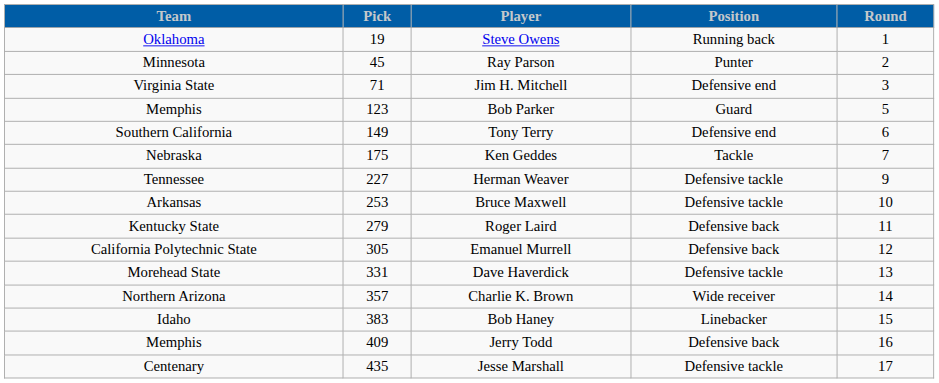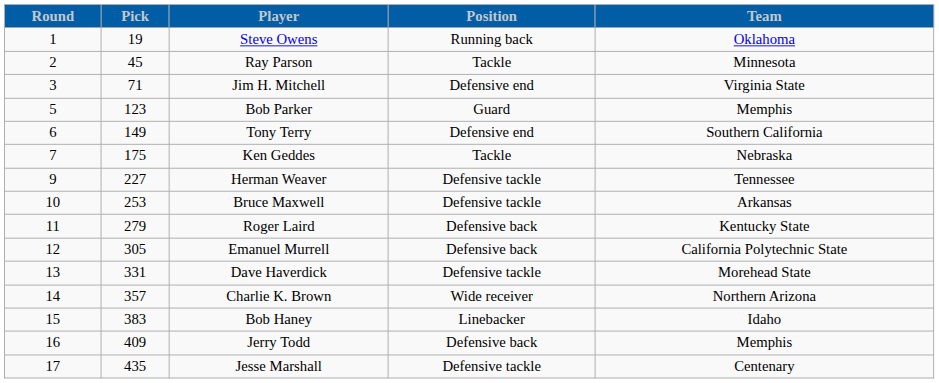 <table class="wikitable" width="80%">
 <tr align="center"  style="background:#005da6;color:#c4c8cb;">
-<td><strong>Team</strong></td>
+<td><strong>Round</strong></td>
 <td><strong>Pick</strong></td>
 <td><strong>Player</strong></td>
 <td><strong>Position</strong></td>
-<td><strong>Round</strong></td>
+<td><strong>Team</strong></td>
 </tr>
 <tr align="center" bgcolor="">
-<td><a href='#'>Oklahoma</a></td>
+<td>1</td>
 <td>19</td>
 <td><a href='#'>Steve Owens</a></td>
 <td>Running back</td>
-<td>1</td>
+<td><a href='#'>Oklahoma</a></td>
 </tr>
 <tr align="center" bgcolor="">
-<td>Minnesota</td>
+<td>2</td>
 <td>45</td>
 <td>Ray Parson</td>
-<td>Punter</td>
-<td>2</td>
+<td>Tackle</td>
+<td>Minnesota</td>
 </tr>
 <tr align="center" bgcolor="">
-<td>Virginia State</td>
+<td>3</td>
 <td>71</td>
 <td>Jim H. Mitchell</td>
 <td>Defensive end</td>
-<td>3</td>
+<td>Virginia State</td>
 </tr>
 <tr align="center" bgcolor="">
-<td>Memphis</td>
+<td>5</td>
 <td>123</td>
 <td>Bob Parker</td>
 <td>Guard</td>
-<td>5</td>
+<td>Memphis</td>
 </tr>
 <tr align="center" bgcolor="">
-<td>Southern California</td>
+<td>6</td>
 <td>149</td>
 <td>Tony Terry</td>
 <td>Defensive end</td>
-<td>6</td>
+<td>Southern California</td>
 </tr>
 <tr align="center" bgcolor="">
-<td>Nebraska</td>
+<td>7</td>
 <td>175</td>
 <td>Ken Geddes</td>
 <td>Tackle</td>
-<td>7</td>
+<td>Nebraska</td>
 </tr>
 <tr align="center" bgcolor="">
-<td>Tennessee</td>
+<td>9</td>
 <td>227</td>
 <td>Herman Weaver</td>
 <td>Defensive tackle</td>
-<td>9</td>
+<td>Tennessee</td>
 </tr>
 <tr align="center" bgcolor="">
-<td>Arkansas</td>
+<td>10</td>
 <td>253</td>
 <td>Bruce Maxwell</td>
 <td>Defensive tackle</td>
-<td>10</td>
+<td>Arkansas</td>
 </tr>
 <tr align="center" bgcolor="">
-<td>Kentucky State</td>
+<td>11</td>
 <td>279</td>
 <td>Roger Laird</td>
 <td>Defensive back</td>
-<td>11</td>
+<td>Kentucky State</td>
 </tr>
 <tr align="center" bgcolor="">
-<td>California Polytechnic State</td>
+<td>12</td>
 <td>305</td>
 <td>Emanuel Murrell</td>
 <td>Defensive back</td>
-<td>12</td>
+<td>California Polytechnic State</td>
 </tr>
 <tr align="center" bgcolor="">
-<td>Morehead State</td>
+<td>13</td>
 <td>331</td>
 <td>Dave Haverdick</td>
 <td>Defensive tackle</td>
-<td>13</td>
+<td>Morehead State</td>
 </tr>
 <tr align="center" bgcolor="">
-<td>Northern Arizona</td>
+<td>14</td>
 <td>357</td>
 <td>Charlie K. Brown</td>
 <td>Wide receiver</td>
-<td>14</td>
+<td>Northern Arizona</td>
 </tr>
 <tr align="center" bgcolor="">
-<td>Idaho</td>
+<td>15</td>
 <td>383</td>
 <td>Bob Haney</td>
 <td>Linebacker</td>
-<td>15</td>
+<td>Idaho</td>
 </tr>
 <tr align="center" bgcolor="">
-<td>Memphis</td>
+<td>16</td>
 <td>409</td>
 <td>Jerry Todd</td>
 <td>Defensive back</td>
-<td>16</td>
+<td>Memphis</td>
 </tr>
 <tr align="center" bgcolor="">
-<td>Centenary</td>
+<td>17</td>
 <td>435</td>
 <td>Jesse Marshall</td>
 <td>Defensive tackle</td>
-<td>17</td>
+<td>Centenary</td>
 </tr>
 </table>
